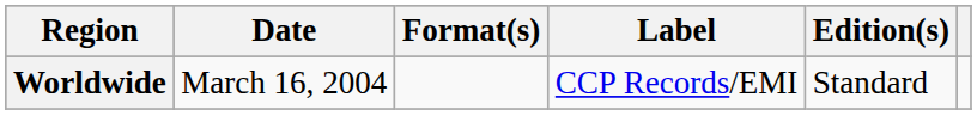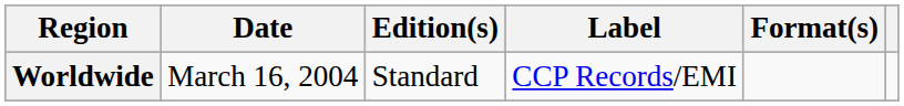 <table class="wikitable plainrowheaders">
 <tr>
 <th scope="col">Region</th>
 <th scope="col">Date</th>
+<th scope="col">Edition(s)</th>
+<th scope="col">Label</th>
 <th scope="col">Format(s)</th>
-<th scope="col">Label</th>
-<th scope="col">Edition(s)</th>
 <th scope="col"></th>
 </tr>
 <tr>
 <th scope="row">Worldwide</th>
 <td>March 16, 2004</td>
+<td>Standard</td>
+<td><a href='#'>CCP Records</a>/EMI</td>
 <td></td>
-<td><a href='#'>CCP Records</a>/EMI</td>
-<td>Standard</td>
 <td style="text-align:center;"></td>
 </tr>
 </table>
